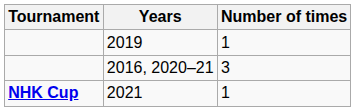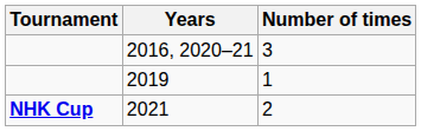 <table class="wikitable">
 <tr>
 <th>Tournament</th>
 <th>Years</th>
 <th>Number of times</th>
 </tr>
 <tr>
 <td></td>
+<td>2016, 2020–21</td>
+<td>3</td>
+</tr>
+<tr>
+<td></td>
 <td>2019</td>
 <td>1</td>
 </tr>
 <tr>
-<td></td>
-<td>2016, 2020–21</td>
-<td>3</td>
-</tr>
-<tr>
 <td><strong><a href='#'>NHK Cup</a></strong></td>
 <td>2021</td>
-<td>1</td>
+<td>2</td>
 </tr>
 </table>
